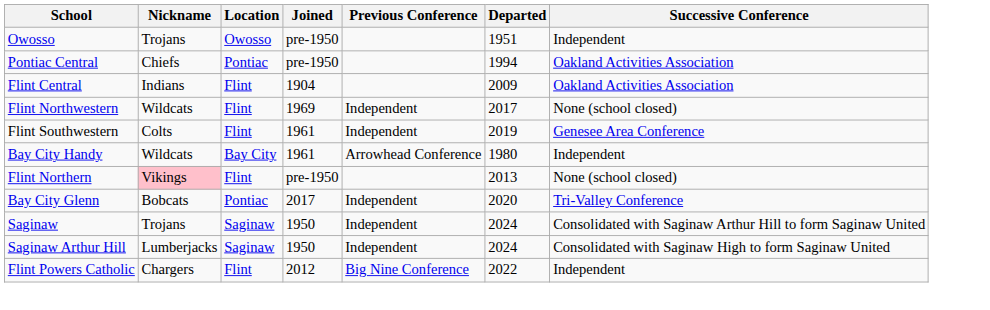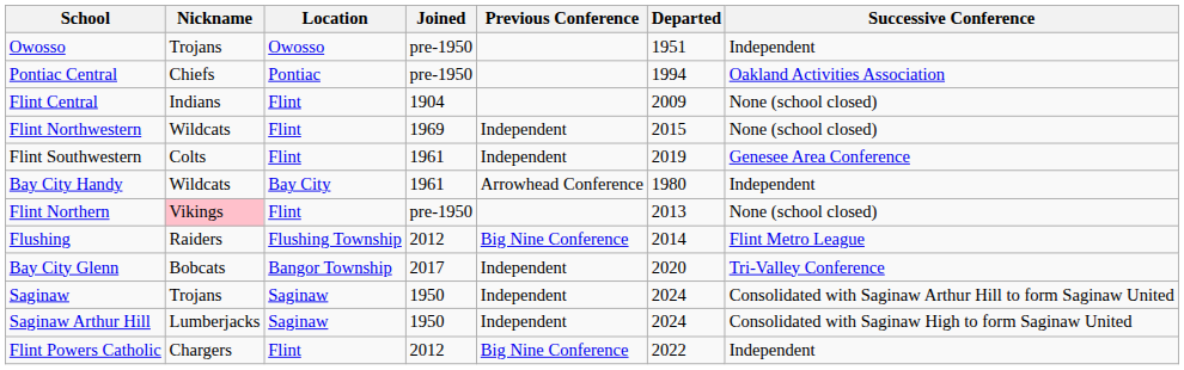 <table class="wikitable">
 <tr>
 <th>School</th>
 <th>Nickname</th>
 <th>Location</th>
 <th>Joined</th>
 <th>Previous Conference</th>
 <th>Departed</th>
 <th>Successive Conference</th>
 </tr>
 <tr>
 <td><a href='#'>Owosso</a></td>
 <td>Trojans</td>
 <td><a href='#'>Owosso</a></td>
 <td>pre-1950</td>
 <td></td>
 <td>1951</td>
 <td>Independent</td>
 </tr>
 <tr>
 <td><a href='#'>Pontiac Central</a></td>
 <td>Chiefs</td>
 <td><a href='#'>Pontiac</a></td>
 <td>pre-1950</td>
 <td></td>
 <td>1994</td>
 <td><a href='#'>Oakland Activities Association</a></td>
 </tr>
 <tr>
 <td><a href='#'>Flint Central</a></td>
 <td>Indians</td>
 <td><a href='#'>Flint</a></td>
 <td>1904</td>
 <td></td>
 <td>2009</td>
-<td><a href='#'>Oakland Activities Association</a></td>
+<td>None (school closed)</td>
 </tr>
 <tr>
 <td><a href='#'>Flint Northwestern</a></td>
 <td>Wildcats</td>
 <td><a href='#'>Flint</a></td>
 <td>1969</td>
 <td>Independent</td>
-<td>2017</td>
+<td>2015</td>
 <td>None (school closed)</td>
 </tr>
 <tr>
 <td>Flint Southwestern</td>
 <td>Colts</td>
 <td><a href='#'>Flint</a></td>
 <td>1961</td>
 <td>Independent</td>
 <td>2019</td>
 <td><a href='#'>Genesee Area Conference</a></td>
 </tr>
 <tr>
 <td><a href='#'>Bay City Handy</a></td>
 <td>Wildcats</td>
 <td><a href='#'>Bay City</a></td>
 <td>1961</td>
 <td>Arrowhead Conference</td>
 <td>1980</td>
 <td>Independent</td>
 </tr>
 <tr>
 <td><a href='#'>Flint Northern</a></td>
 <td style="background: pink;">Vikings</td>
 <td><a href='#'>Flint</a></td>
 <td>pre-1950</td>
 <td></td>
 <td>2013</td>
 <td>None (school closed)</td>
 </tr>
 <tr>
+<td><a href='#'>Flushing</a></td>
+<td>Raiders</td>
+<td><a href='#'>Flushing Township</a></td>
+<td>2012</td>
+<td><a href='#'>Big Nine Conference</a></td>
+<td>2014</td>
+<td><a href='#'>Flint Metro League</a></td>
+</tr>
+<tr>
 <td><a href='#'>Bay City Glenn</a></td>
 <td>Bobcats</td>
-<td><a href='#'>Pontiac</a></td>
+<td><a href='#'>Bangor Township</a></td>
 <td>2017</td>
 <td>Independent</td>
 <td>2020</td>
 <td><a href='#'>Tri-Valley Conference</a></td>
 </tr>
 <tr>
 <td><a href='#'>Saginaw</a></td>
 <td>Trojans</td>
 <td><a href='#'>Saginaw</a></td>
 <td>1950</td>
 <td>Independent</td>
 <td>2024</td>
 <td>Consolidated with Saginaw Arthur Hill to form Saginaw United</td>
 </tr>
 <tr>
 <td><a href='#'>Saginaw Arthur Hill</a></td>
 <td>Lumberjacks</td>
 <td><a href='#'>Saginaw</a></td>
 <td>1950</td>
 <td>Independent</td>
 <td>2024</td>
 <td>Consolidated with Saginaw High to form Saginaw United</td>
 </tr>
 <tr>
 <td><a href='#'>Flint Powers Catholic</a></td>
 <td>Chargers</td>
 <td><a href='#'>Flint</a></td>
 <td>2012</td>
 <td><a href='#'>Big Nine Conference</a></td>
 <td>2022</td>
 <td>Independent</td>
 </tr>
 </table>
